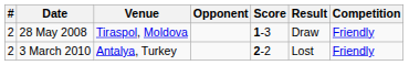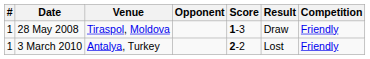 <table class="wikitable">
 <tr>
 <th>#</th>
 <th>Date</th>
 <th>Venue</th>
 <th>Opponent</th>
 <th>Score</th>
 <th>Result</th>
 <th>Competition</th>
 </tr>
 <tr>
-<td>2</td>
+<td>1</td>
 <td>28 May 2008</td>
 <td><a href='#'>Tiraspol</a>, <a href='#'>Moldova</a></td>
 <td></td>
 <td><strong>1</strong>-3</td>
 <td>Draw</td>
 <td><a href='#'>Friendly</a></td>
 </tr>
 <tr>
-<td>2</td>
+<td>1</td>
 <td>3 March 2010</td>
 <td><a href='#'>Antalya</a>, Turkey</td>
 <td></td>
 <td><strong>2</strong>-2</td>
 <td>Lost</td>
 <td><a href='#'>Friendly</a></td>
 </tr>
 </table>
